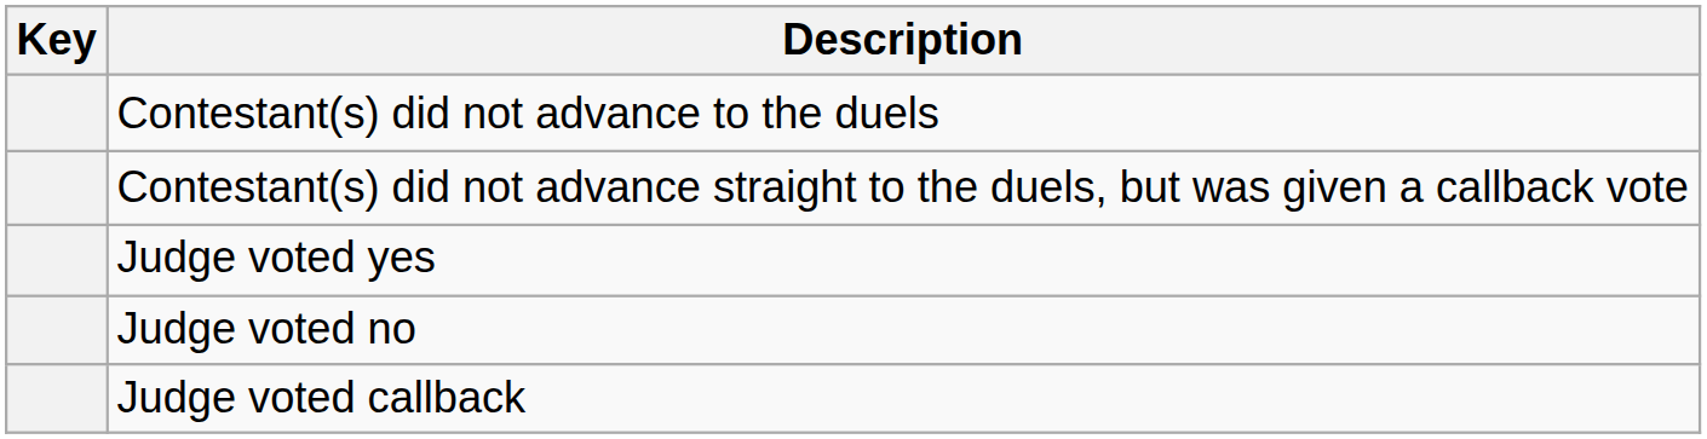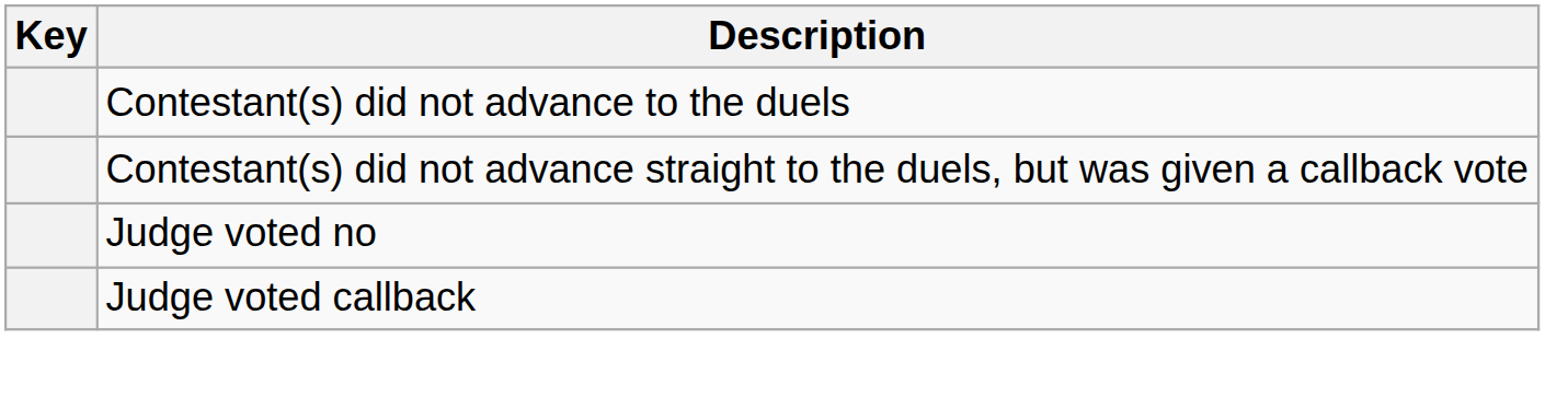 <table class="wikitable sortable">
 <tr>
 <th scope="col">Key</th>
 <th scope="col">Description</th>
 </tr>
 <tr>
 <th scope="row" style="text-align:center; height:20px; width:20px"></th>
 <td>Contestant(s) did not advance to the duels</td>
 </tr>
 <tr>
 <th scope="row" style="text-align:center; height:20px; width:20px"></th>
 <td>Contestant(s) did not advance straight to the duels, but was given a callback vote</td>
 </tr>
 <tr>
 <th></th>
-<td>Judge voted yes</td>
-</tr>
-<tr>
-<th></th>
 <td>Judge voted no</td>
 </tr>
 <tr>
 <th></th>
 <td>Judge voted callback</td>
 </tr>
 </table>
